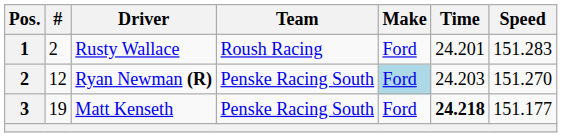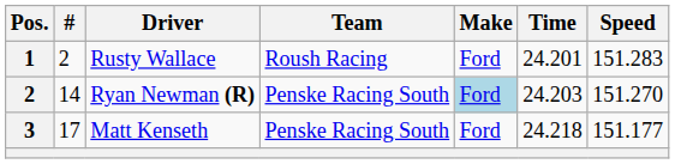 <table class="wikitable" style="font-size:95%">
 <tr>
 <th>Pos.</th>
 <th>#</th>
 <th>Driver</th>
 <th>Team</th>
 <th>Make</th>
 <th>Time</th>
 <th>Speed</th>
 </tr>
 <tr>
 <th>1</th>
 <td>2</td>
 <td><a href='#'>Rusty Wallace</a></td>
 <td><a href='#'>Roush Racing</a></td>
 <td><a href='#'>Ford</a></td>
 <td>24.201</td>
 <td>151.283</td>
 </tr>
 <tr>
 <th>2</th>
-<td>12</td>
+<td>14</td>
 <td><a href='#'>Ryan Newman</a> <strong>(R)</strong></td>
 <td><a href='#'>Penske Racing South</a></td>
 <td style="background: lightblue;"><a href='#'>Ford</a></td>
 <td>24.203</td>
 <td>151.270</td>
 </tr>
 <tr>
 <th>3</th>
-<td>19</td>
+<td>17</td>
 <td><a href='#'>Matt Kenseth</a></td>
 <td><a href='#'>Penske Racing South</a></td>
 <td><a href='#'>Ford</a></td>
-<td><strong>24.218</strong></td>
+<td>24.218</td>
 <td>151.177</td>
 </tr>
 <tr>
 <th colspan="7"></th>
 </tr>
 </table>
